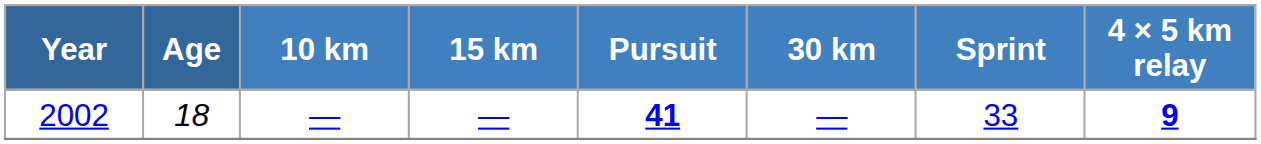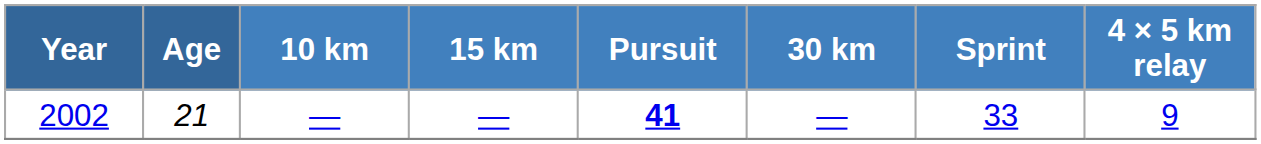 <table class="wikitable" style="font-size:95%; text-align:center; border:grey solid 1px; border-collapse:collapse; background:#ffffff;">
 <tr>
 <th style="background-color:#369; color:white; width:60px;"> Year </th>
 <th style="background-color:#369; color:white; width:40px;"> Age </th>
 <th style="background-color:#4180be; color:white; width:75px;"> 10 km </th>
 <th style="background-color:#4180be; color:white; width:75px;"> 15 km </th>
 <th style="background-color:#4180be; color:white; width:75px;"> Pursuit </th>
 <th style="background-color:#4180be; color:white; width:75px;"> 30 km </th>
 <th style="background-color:#4180be; color:white; width:75px;"> Sprint </th>
 <th style="background-color:#4180be; color:white; width:75px;"> 4 × 5 km <br> relay </th>
 </tr>
 <tr>
 <td><a href='#'>2002</a></td>
-<td><em>18</em></td>
+<td><em>21</em></td>
 <td><a href='#'>—</a></td>
 <td><a href='#'>—</a></td>
 <td><strong><a href='#'>41</a></strong></td>
 <td><a href='#'>—</a></td>
 <td><a href='#'>33</a></td>
-<td><strong><a href='#'>9</a></strong></td>
+<td><a href='#'>9</a></td>
 </tr>
 <tr>
 </tr>
 </table>
